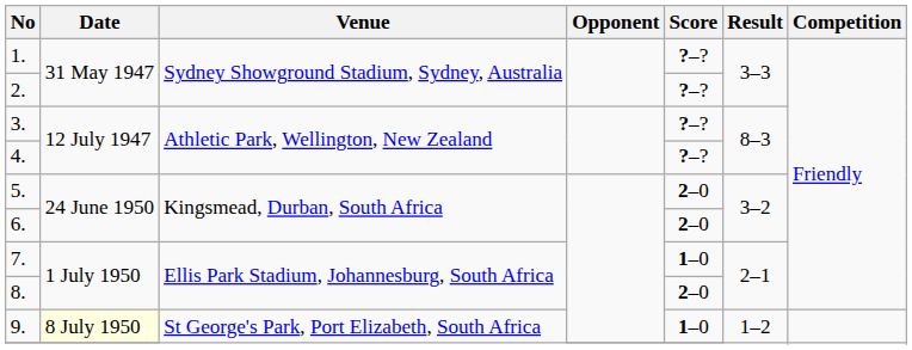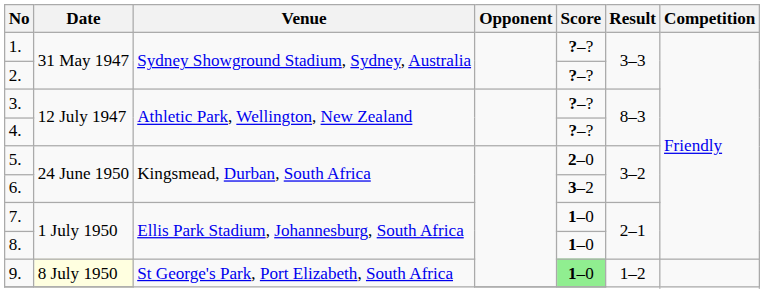 <table class="wikitable" style="font-size:85%;">
 <tr>
 <th>No</th>
 <th>Date</th>
 <th>Venue</th>
 <th>Opponent</th>
 <th>Score</th>
 <th>Result</th>
 <th>Competition</th>
 </tr>
 <tr>
 <td>1.</td>
 <td rowspan="2">31 May 1947</td>
 <td rowspan="2"><a href='#'>Sydney Showground Stadium</a>, <a href='#'>Sydney</a>, <a href='#'>Australia</a></td>
 <td rowspan="2"></td>
 <td align=center><strong>?</strong>–?</td>
 <td align=center rowspan="2">3–3</td>
 <td rowspan="8"><a href='#'>Friendly</a></td>
 </tr>
 <tr>
 <td>2.</td>
 <td align=center><strong>?</strong>–?</td>
 </tr>
 <tr>
 <td>3.</td>
 <td rowspan="2">12 July 1947</td>
 <td rowspan="2"><a href='#'>Athletic Park</a>, <a href='#'>Wellington</a>, <a href='#'>New Zealand</a></td>
 <td rowspan="2"></td>
 <td align=center><strong>?</strong>–?</td>
 <td align=center rowspan="2">8–3</td>
 </tr>
 <tr>
 <td>4.</td>
 <td align=center><strong>?</strong>–?</td>
 </tr>
 <tr>
 <td>5.</td>
 <td rowspan="2">24 June 1950</td>
 <td rowspan="2">Kingsmead, <a href='#'>Durban</a>, <a href='#'>South Africa</a></td>
 <td rowspan="5"></td>
 <td align=center><strong>2</strong>–0</td>
 <td align=center rowspan="2">3–2</td>
 </tr>
 <tr>
 <td>6.</td>
-<td align=center><strong>2</strong>–0</td>
+<td align=center><strong>3</strong>–2</td>
 </tr>
 <tr>
 <td>7.</td>
 <td rowspan="2">1 July 1950</td>
 <td rowspan="2"><a href='#'>Ellis Park Stadium</a>, <a href='#'>Johannesburg</a>, <a href='#'>South Africa</a></td>
 <td align=center><strong>1</strong>–0</td>
 <td align=center rowspan="2">2–1</td>
 </tr>
 <tr>
 <td>8.</td>
-<td align=center><strong>2</strong>–0</td>
+<td align=center><strong>1</strong>–0</td>
 </tr>
 <tr>
 <td>9.</td>
 <td style="background: lightyellow;">8 July 1950</td>
 <td rowspan="2"><a href='#'>St George's Park</a>, <a href='#'>Port Elizabeth</a>, <a href='#'>South Africa</a></td>
-<td align=center><strong>1</strong>–0</td>
+<td align=center style="background: lightgreen;"><strong>1</strong>–0</td>
 <td align=center rowspan="2">1–2</td>
 </tr>
 <tr>
 </tr>
 </table>
